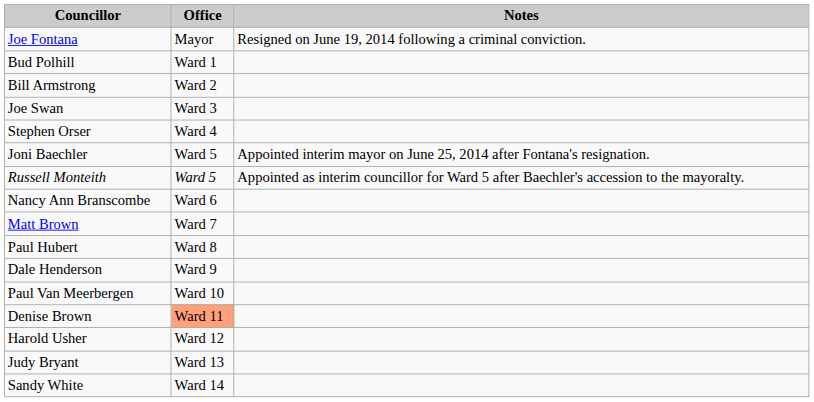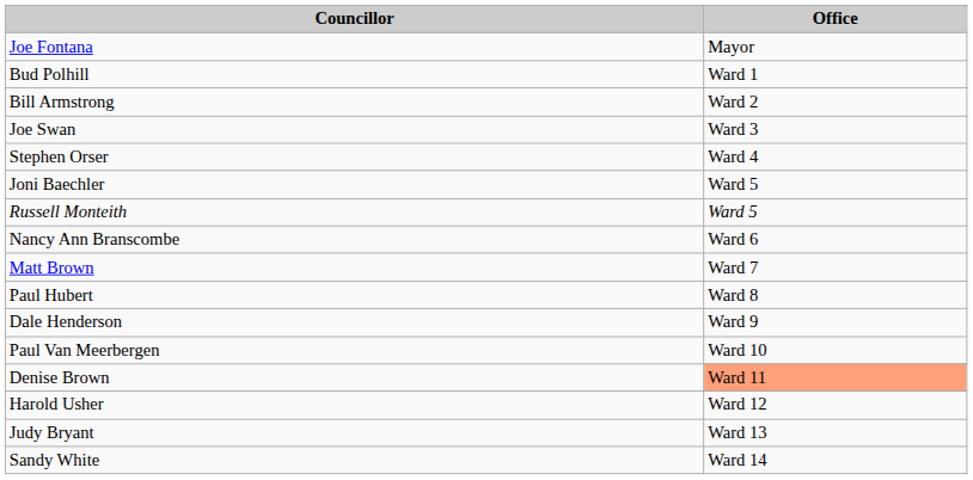 <table class="wikitable" width=70%>
 <tr>
 <th style="background:#cccccc;"><strong>Councillor</strong></th>
 <th style="background:#cccccc;"><strong>Office</strong></th>
-<th style="background:#cccccc;"><strong>Notes</strong></th>
 </tr>
 <tr>
 <td><a href='#'>Joe Fontana</a></td>
 <td>Mayor</td>
-<td>Resigned on June 19, 2014 following a criminal conviction.</td>
 </tr>
 <tr>
 <td>Bud Polhill</td>
 <td>Ward 1</td>
-<td></td>
 </tr>
 <tr>
 <td>Bill Armstrong</td>
 <td>Ward 2</td>
-<td></td>
 </tr>
 <tr>
 <td>Joe Swan</td>
 <td>Ward 3</td>
-<td></td>
 </tr>
 <tr>
 <td>Stephen Orser</td>
 <td>Ward 4</td>
-<td></td>
 </tr>
 <tr>
 <td>Joni Baechler</td>
 <td>Ward 5</td>
-<td>Appointed interim mayor on June 25, 2014 after Fontana's resignation.</td>
 </tr>
 <tr>
 <td><em>Russell Monteith</em></td>
 <td><em>Ward 5</em></td>
-<td>Appointed as interim councillor for Ward 5 after Baechler's accession to the mayoralty.</td>
 </tr>
 <tr>
 <td>Nancy Ann Branscombe</td>
 <td>Ward 6</td>
-<td></td>
 </tr>
 <tr>
 <td><a href='#'>Matt Brown</a></td>
 <td>Ward 7</td>
-<td></td>
 </tr>
 <tr>
 <td>Paul Hubert</td>
 <td>Ward 8</td>
-<td></td>
 </tr>
 <tr>
 <td>Dale Henderson</td>
 <td>Ward 9</td>
-<td></td>
 </tr>
 <tr>
 <td>Paul Van Meerbergen</td>
 <td>Ward 10</td>
-<td></td>
 </tr>
 <tr>
 <td>Denise Brown</td>
 <td style="background: lightsalmon;">Ward 11</td>
-<td></td>
 </tr>
 <tr>
 <td>Harold Usher</td>
 <td>Ward 12</td>
-<td></td>
 </tr>
 <tr>
 <td>Judy Bryant</td>
 <td>Ward 13</td>
-<td></td>
 </tr>
 <tr>
 <td>Sandy White</td>
 <td>Ward 14</td>
-<td></td>
 </tr>
 </table>
